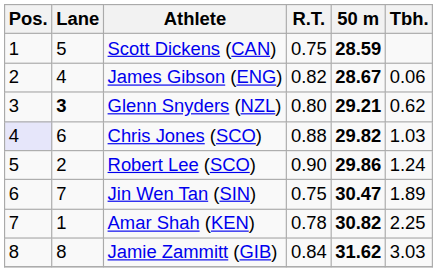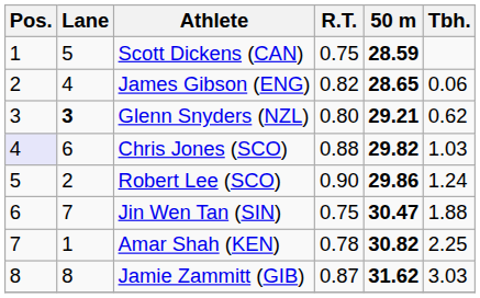 <table class="wikitable">
 <tr>
 <th>Pos.</th>
 <th>Lane</th>
 <th>Athlete</th>
 <th>R.T.</th>
 <th>50 m</th>
 <th>Tbh.</th>
 </tr>
 <tr>
 <td>1</td>
 <td>5</td>
 <td> <a href='#'>Scott Dickens</a> (<a href='#'>CAN</a>)</td>
 <td>0.75</td>
 <td><strong>28.59</strong></td>
 <td> </td>
 </tr>
 <tr>
 <td>2</td>
 <td>4</td>
 <td> <a href='#'>James Gibson</a> (<a href='#'>ENG</a>)</td>
 <td>0.82</td>
-<td><strong>28.67</strong></td>
+<td><strong>28.65</strong></td>
 <td>0.06</td>
 </tr>
 <tr>
 <td>3</td>
 <td><strong>3</strong></td>
 <td> <a href='#'>Glenn Snyders</a> (<a href='#'>NZL</a>)</td>
 <td>0.80</td>
 <td><strong>29.21</strong></td>
 <td>0.62</td>
 </tr>
 <tr>
 <td style="background: lavender;">4</td>
 <td>6</td>
 <td> <a href='#'>Chris Jones</a> (<a href='#'>SCO</a>)</td>
 <td>0.88</td>
 <td><strong>29.82</strong></td>
 <td>1.03</td>
 </tr>
 <tr>
 <td>5</td>
 <td>2</td>
 <td> <a href='#'>Robert Lee</a> (<a href='#'>SCO</a>)</td>
 <td>0.90</td>
 <td><strong>29.86</strong></td>
 <td>1.24</td>
 </tr>
 <tr>
 <td>6</td>
 <td>7</td>
 <td> <a href='#'>Jin Wen Tan</a> (<a href='#'>SIN</a>)</td>
 <td>0.75</td>
 <td><strong>30.47</strong></td>
-<td>1.89</td>
+<td>1.88</td>
 </tr>
 <tr>
 <td>7</td>
 <td>1</td>
 <td> <a href='#'>Amar Shah</a> (<a href='#'>KEN</a>)</td>
 <td>0.78</td>
 <td><strong>30.82</strong></td>
 <td>2.25</td>
 </tr>
 <tr>
 <td>8</td>
 <td>8</td>
 <td> <a href='#'>Jamie Zammitt</a> (<a href='#'>GIB</a>)</td>
-<td>0.84</td>
+<td>0.87</td>
 <td><strong>31.62</strong></td>
 <td>3.03</td>
 </tr>
 <tr>
 </tr>
 </table>
